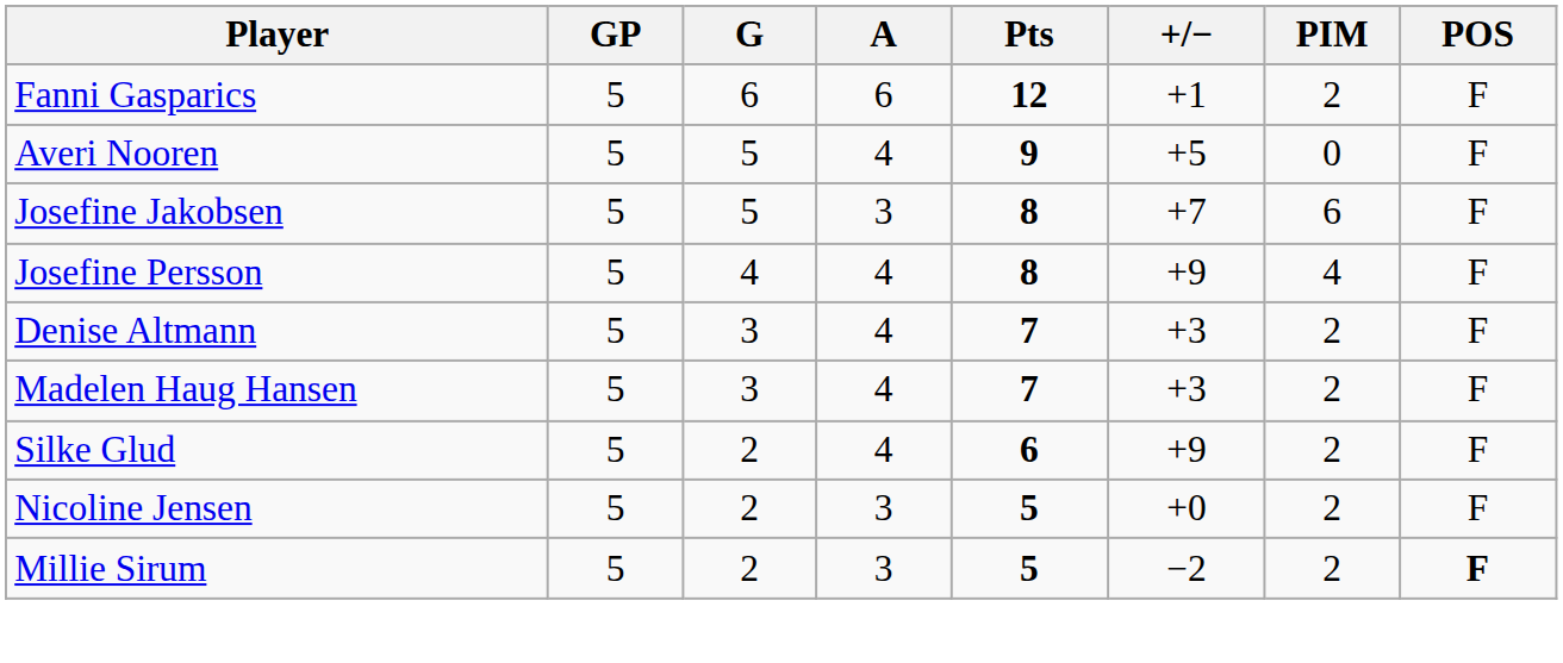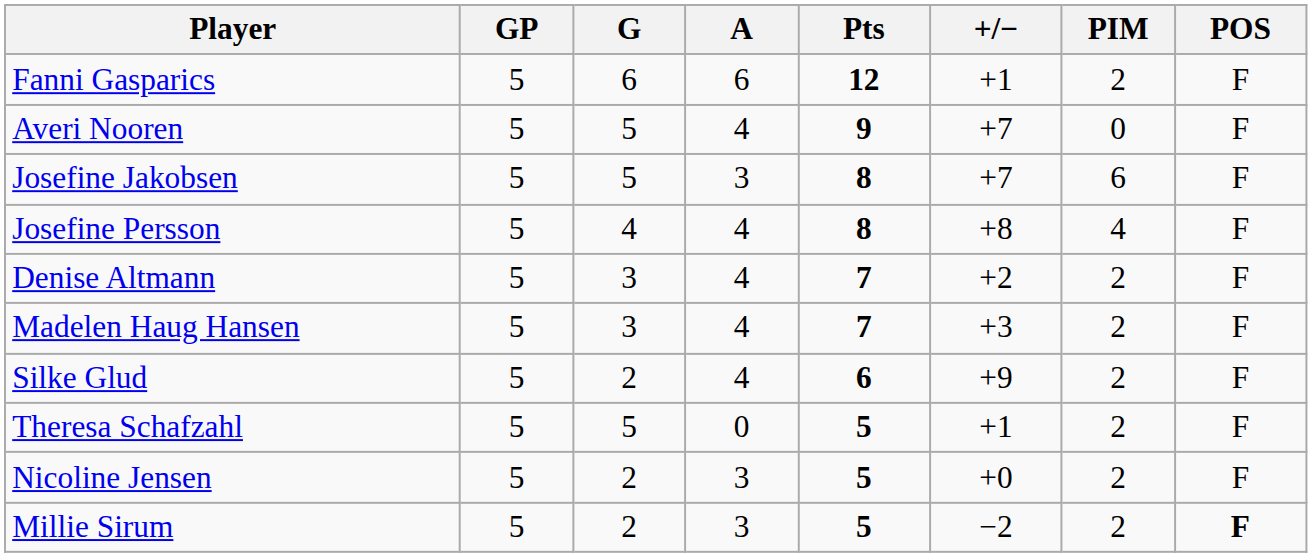 <table class="wikitable sortable" style="text-align:center;">
 <tr>
 <th style="width:225px;">Player</th>
 <th style="width:50px;">GP</th>
 <th style="width:50px;">G</th>
 <th style="width:50px;">A</th>
 <th style="width:60px;">Pts</th>
 <th style="width:60px;">+/−</th>
 <th style="width:50px;">PIM</th>
 <th style="width:60px;">POS</th>
 </tr>
 <tr>
 <td style="text-align:left;"> <a href='#'>Fanni Gasparics</a></td>
 <td>5</td>
 <td>6</td>
 <td>6</td>
 <td><strong>12</strong></td>
 <td>+1</td>
 <td>2</td>
 <td>F</td>
 </tr>
 <tr>
 <td style="text-align:left;"> <a href='#'>Averi Nooren</a></td>
 <td>5</td>
 <td>5</td>
 <td>4</td>
 <td><strong>9</strong></td>
-<td>+5</td>
+<td>+7</td>
 <td>0</td>
 <td>F</td>
 </tr>
 <tr>
 <td style="text-align:left;"> <a href='#'>Josefine Jakobsen</a></td>
 <td>5</td>
 <td>5</td>
 <td>3</td>
 <td><strong>8</strong></td>
 <td>+7</td>
 <td>6</td>
 <td>F</td>
 </tr>
 <tr>
 <td style="text-align:left;"> <a href='#'>Josefine Persson</a></td>
 <td>5</td>
 <td>4</td>
 <td>4</td>
 <td><strong>8</strong></td>
-<td>+9</td>
+<td>+8</td>
 <td>4</td>
 <td>F</td>
 </tr>
 <tr>
 <td style="text-align:left;"> <a href='#'>Denise Altmann</a></td>
 <td>5</td>
 <td>3</td>
 <td>4</td>
 <td><strong>7</strong></td>
-<td>+3</td>
+<td>+2</td>
 <td>2</td>
 <td>F</td>
 </tr>
 <tr>
 <td style="text-align:left;"> <a href='#'>Madelen Haug Hansen</a></td>
 <td>5</td>
 <td>3</td>
 <td>4</td>
 <td><strong>7</strong></td>
 <td>+3</td>
 <td>2</td>
 <td>F</td>
 </tr>
 <tr>
 <td style="text-align:left;"> <a href='#'>Silke Glud</a></td>
 <td>5</td>
 <td>2</td>
 <td>4</td>
 <td><strong>6</strong></td>
 <td>+9</td>
 <td>2</td>
 <td>F</td>
 </tr>
 <tr>
+<td style="text-align:left;"> <a href='#'>Theresa Schafzahl</a></td>
+<td>5</td>
+<td>5</td>
+<td>0</td>
+<td><strong>5</strong></td>
+<td>+1</td>
+<td>2</td>
+<td>F</td>
+</tr>
+<tr>
 <td style="text-align:left;"> <a href='#'>Nicoline Jensen</a></td>
 <td>5</td>
 <td>2</td>
 <td>3</td>
 <td><strong>5</strong></td>
 <td>+0</td>
 <td>2</td>
 <td>F</td>
 </tr>
 <tr>
 <td style="text-align:left;"> <a href='#'>Millie Sirum</a></td>
 <td>5</td>
 <td>2</td>
 <td>3</td>
 <td><strong>5</strong></td>
 <td>−2</td>
 <td>2</td>
 <td><strong>F</strong></td>
 </tr>
 </table>
